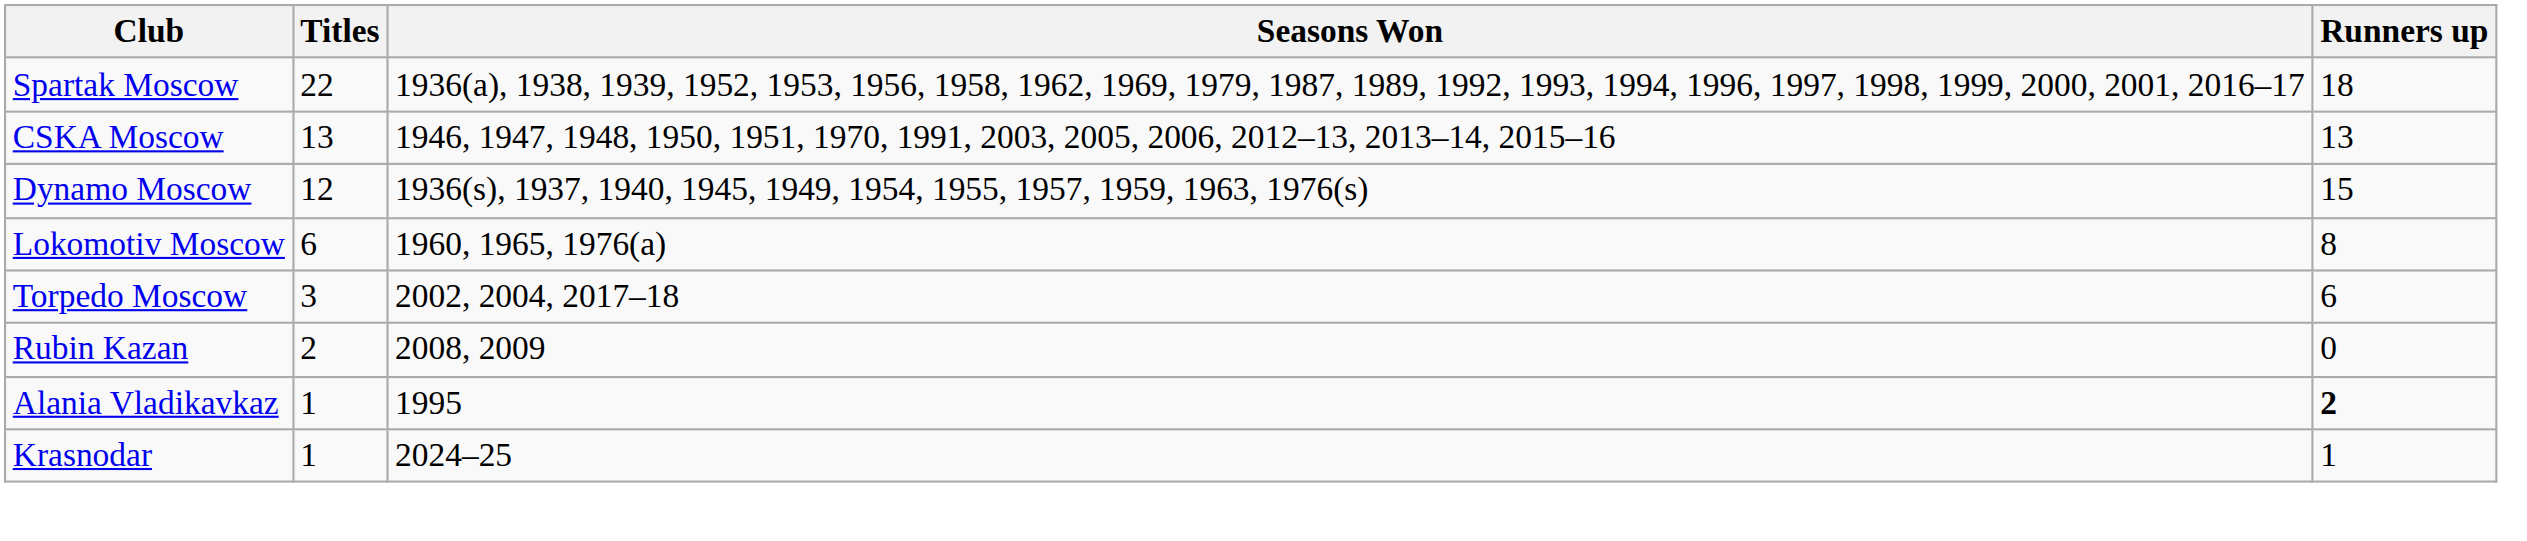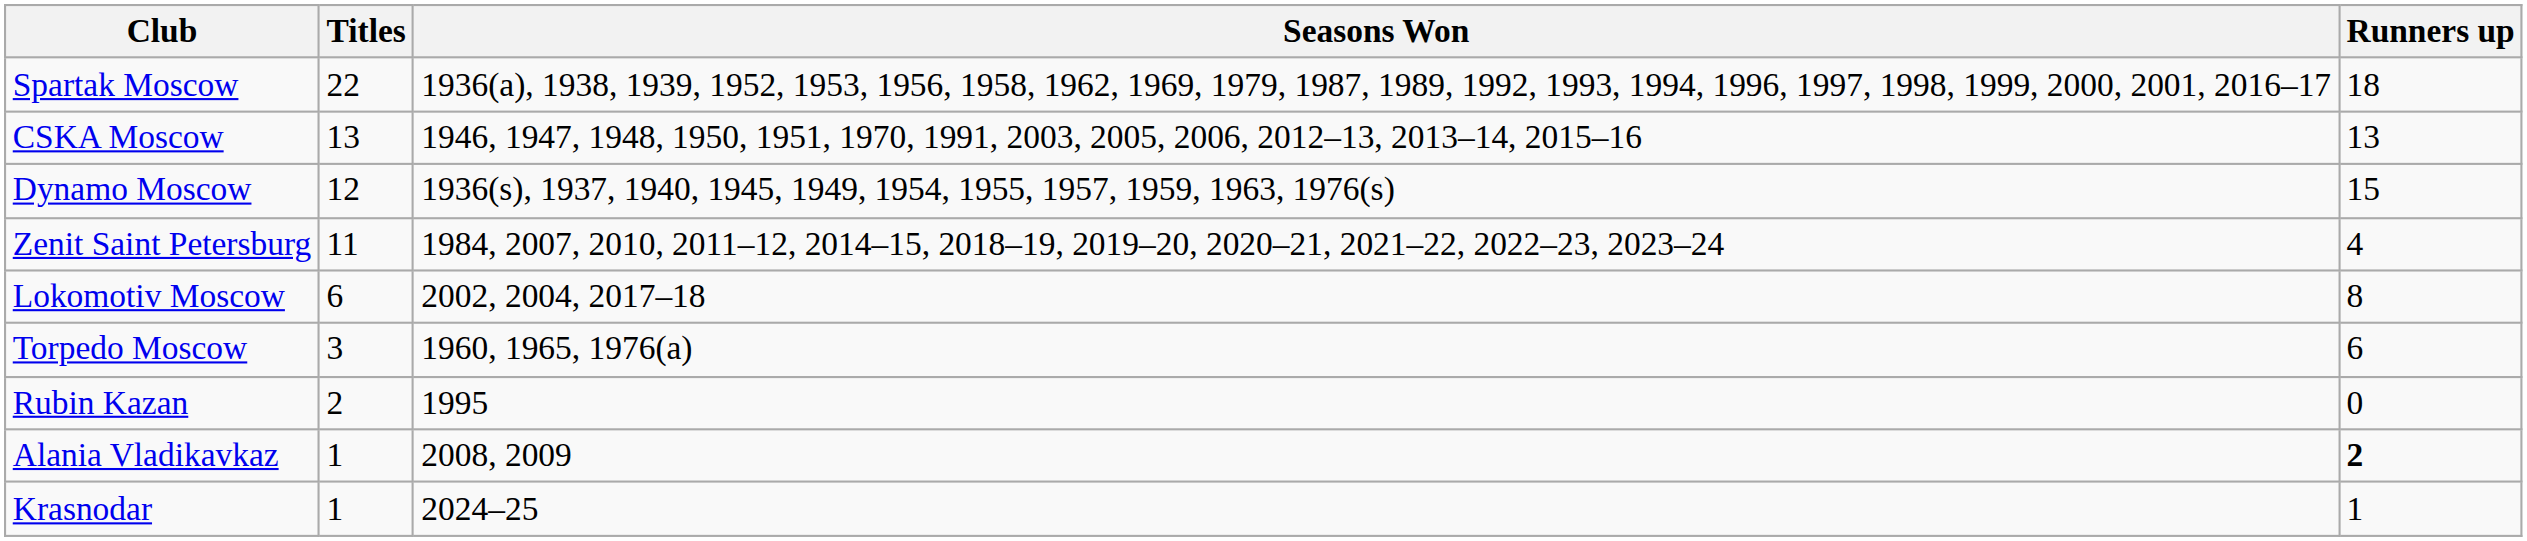 <table class="wikitable">
 <tr>
 <th>Club</th>
 <th>Titles</th>
 <th>Seasons Won</th>
 <th>Runners up</th>
 </tr>
 <tr>
 <td><a href='#'>Spartak Moscow</a></td>
 <td>22</td>
 <td>1936(a), 1938, 1939, 1952, 1953, 1956, 1958, 1962, 1969, 1979, 1987, 1989, 1992, 1993, 1994, 1996, 1997, 1998, 1999, 2000, 2001, 2016–17</td>
 <td>18</td>
 </tr>
 <tr>
 <td><a href='#'>CSKA Moscow</a></td>
 <td>13</td>
 <td>1946, 1947, 1948, 1950, 1951, 1970, 1991, 2003, 2005, 2006, 2012–13, 2013–14, 2015–16</td>
 <td>13</td>
 </tr>
 <tr>
 <td><a href='#'>Dynamo Moscow</a></td>
 <td>12</td>
 <td>1936(s), 1937, 1940, 1945, 1949, 1954, 1955, 1957, 1959, 1963, 1976(s)</td>
 <td>15</td>
 </tr>
 <tr>
+<td><a href='#'>Zenit Saint Petersburg</a></td>
+<td>11</td>
+<td>1984, 2007, 2010, 2011–12, 2014–15, 2018–19, 2019–20, 2020–21, 2021–22, 2022–23, 2023–24</td>
+<td>4</td>
+</tr>
+<tr>
 <td><a href='#'>Lokomotiv Moscow</a></td>
 <td>6</td>
-<td>1960, 1965, 1976(a)</td>
+<td>2002, 2004, 2017–18</td>
 <td>8</td>
 </tr>
 <tr>
 <td><a href='#'>Torpedo Moscow</a></td>
 <td>3</td>
-<td>2002, 2004, 2017–18</td>
+<td>1960, 1965, 1976(a)</td>
 <td>6</td>
 </tr>
 <tr>
 <td><a href='#'>Rubin Kazan</a></td>
 <td>2</td>
-<td>2008, 2009</td>
+<td>1995</td>
 <td>0</td>
 </tr>
 <tr>
 <td><a href='#'>Alania Vladikavkaz</a></td>
 <td>1</td>
-<td>1995</td>
+<td>2008, 2009</td>
 <td><strong>2</strong></td>
 </tr>
 <tr>
 <td><a href='#'>Krasnodar</a></td>
 <td>1</td>
 <td>2024–25</td>
 <td>1</td>
 </tr>
 </table>
